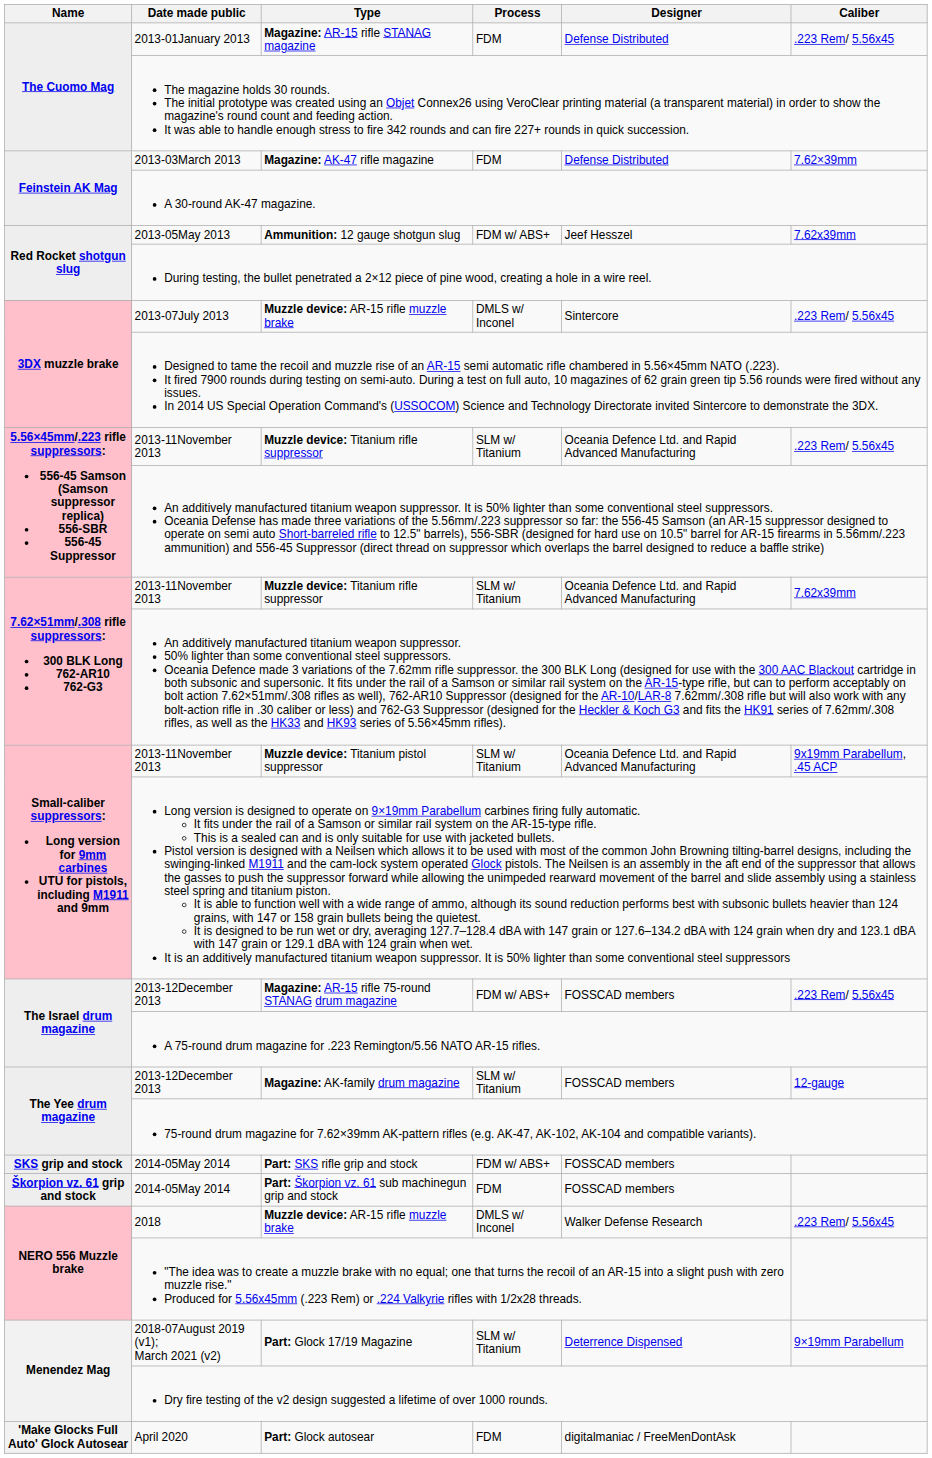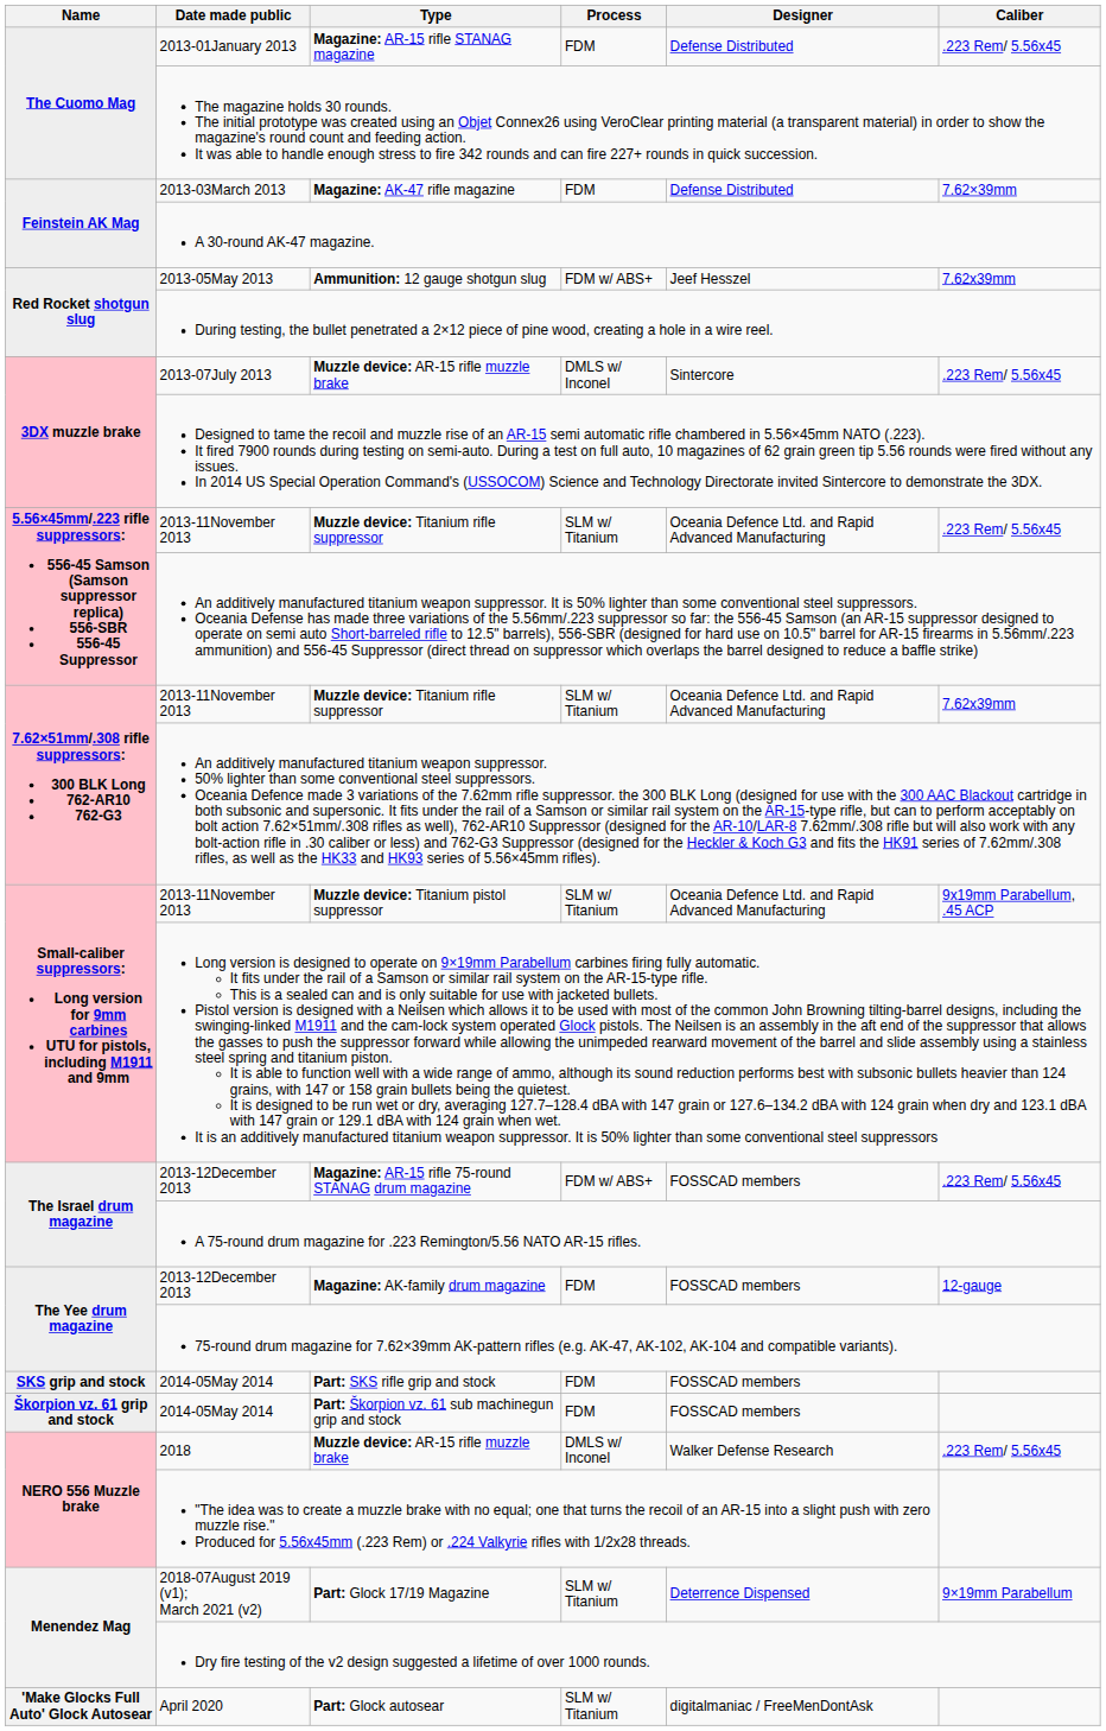 <table class="wikitable sortable" style="text-align: left;">
 <tr>
 <th>Name</th>
 <th>Date made public</th>
 <th>Type</th>
 <th>Process</th>
 <th>Designer</th>
 <th>Caliber</th>
 </tr>
 <tr>
 <th rowspan="2" style="background: #EEEEEE;"><a href='#'>The Cuomo Mag</a></th>
 <td><span>2013-01</span>January 2013</td>
 <td><strong>Magazine:</strong> <a href='#'>AR-15</a> rifle <a href='#'>STANAG magazine</a></td>
 <td>FDM</td>
 <td><a href='#'>Defense Distributed</a></td>
 <td><a href='#'>.223 Rem</a>/ <a href='#'>5.56x45</a></td>
 </tr>
 <tr>
 <td colspan="5"><br><ul><li>The magazine holds 30 rounds.</li><li>The initial prototype was created using an <a href='#'>Objet</a> Connex26 using VeroClear printing material (a transparent material) in order to show the magazine's round count and feeding action.</li><li>It was able to handle enough stress to fire 342 rounds and can fire 227+ rounds in quick succession.</li></ul></td>
 </tr>
 <tr>
 <th rowspan="2" style="background: #EEEEEE;"><a href='#'>Feinstein AK Mag</a></th>
 <td><span>2013-03</span>March 2013</td>
 <td><strong>Magazine:</strong> <a href='#'>AK-47</a> rifle magazine</td>
 <td>FDM</td>
 <td><a href='#'>Defense Distributed</a></td>
 <td><a href='#'>7.62×39mm</a></td>
 </tr>
 <tr>
 <td colspan="5"><br><ul><li>A 30-round AK-47 magazine.</li></ul></td>
 </tr>
 <tr>
 <th rowspan="2" style="background: #EEEEEE;">Red Rocket <a href='#'>shotgun slug</a></th>
 <td><span>2013-05</span>May 2013</td>
 <td><strong>Ammunition:</strong> 12 gauge shotgun slug</td>
 <td>FDM w/ ABS+</td>
 <td>Jeef Hesszel</td>
 <td><a href='#'>7.62x39mm</a></td>
 </tr>
 <tr>
 <td colspan="5"><br><ul><li>During testing, the bullet penetrated a 2×12 piece of pine wood, creating a hole in a wire reel.</li></ul></td>
 </tr>
 <tr>
 <th rowspan="2" style="background: pink;"><a href='#'>3DX</a> muzzle brake</th>
 <td><span>2013-07</span>July 2013</td>
 <td><strong>Muzzle device:</strong> AR-15 rifle <a href='#'>muzzle brake</a></td>
 <td>DMLS w/ Inconel</td>
 <td>Sintercore</td>
 <td><a href='#'>.223 Rem</a>/ <a href='#'>5.56x45</a></td>
 </tr>
 <tr>
 <td colspan="5"><br><ul><li>Designed to tame the recoil and muzzle rise of an <a href='#'>AR-15</a> semi automatic rifle chambered in 5.56×45mm NATO (.223).</li><li>It fired 7900 rounds during testing on semi-auto. During a test on full auto, 10 magazines of 62 grain green tip 5.56 rounds were fired without any issues.</li><li>In 2014 US Special Operation Command's (<a href='#'>USSOCOM</a>) Science and Technology Directorate invited Sintercore to demonstrate the 3DX.</li></ul></td>
 </tr>
 <tr>
 <th rowspan="2" style="background: pink"><a href='#'>5.56×45mm</a>/<a href='#'>.223</a> rifle <a href='#'>suppressors</a>:<br><ul><li>556-45 Samson (Samson suppressor replica)</li><li>556-SBR</li><li>556-45 Suppressor</li></ul></th>
 <td><span>2013-11</span>November 2013</td>
 <td><strong>Muzzle device:</strong> Titanium rifle <a href='#'>suppressor</a></td>
 <td>SLM w/ Titanium</td>
 <td>Oceania Defence Ltd. and Rapid Advanced Manufacturing</td>
 <td><a href='#'>.223 Rem</a>/ <a href='#'>5.56x45</a></td>
 </tr>
 <tr>
 <td colspan="5"><br><ul><li>An additively manufactured titanium weapon suppressor. It is 50% lighter than some conventional steel suppressors.</li><li>Oceania Defense has made three variations of the 5.56mm/.223 suppressor so far: the 556-45 Samson (an AR-15 suppressor designed to operate on semi auto <a href='#'>Short-barreled rifle</a> to 12.5" barrels), 556-SBR (designed for hard use on 10.5" barrel for AR-15 firearms in 5.56mm/.223 ammunition) and 556-45 Suppressor (direct thread on suppressor which overlaps the barrel designed to reduce a baffle strike)</li></ul></td>
 </tr>
 <tr>
 <th rowspan="2" style="background: pink"><a href='#'>7.62×51mm</a>/<a href='#'>.308</a> rifle <a href='#'>suppressors</a>:<br><ul><li>300 BLK Long</li><li>762-AR10</li><li>762-G3</li></ul></th>
 <td><span>2013-11</span>November 2013</td>
 <td><strong>Muzzle device:</strong> Titanium rifle suppressor</td>
 <td>SLM w/ Titanium</td>
 <td>Oceania Defence Ltd. and Rapid Advanced Manufacturing</td>
 <td><a href='#'>7.62x39mm</a></td>
 </tr>
 <tr>
 <td colspan="5"><br><ul><li>An additively manufactured titanium weapon suppressor.</li><li>50% lighter than some conventional steel suppressors.</li><li>Oceania Defence made 3 variations of the 7.62mm rifle suppressor. the 300 BLK Long (designed for use with the <a href='#'>300 AAC Blackout</a> cartridge in both subsonic and supersonic. It fits under the rail of a Samson or similar rail system on the <a href='#'>AR-15</a>-type rifle, but can to perform acceptably on bolt action 7.62×51mm/.308 rifles as well), 762-AR10 Suppressor (designed for the <a href='#'>AR-10</a>/<a href='#'>LAR-8</a> 7.62mm/.308 rifle but will also work with any bolt-action rifle in .30 caliber or less) and 762-G3 Suppressor (designed for the <a href='#'>Heckler & Koch G3</a> and fits the <a href='#'>HK91</a> series of 7.62mm/.308 rifles, as well as the <a href='#'>HK33</a> and <a href='#'>HK93</a> series of 5.56×45mm rifles).</li></ul></td>
 </tr>
 <tr>
 <th rowspan="2" style="background: pink">Small-caliber <a href='#'>suppressors</a>:<br><ul><li>Long version for <a href='#'>9mm</a> <a href='#'>carbines</a></li><li>UTU for pistols, including <a href='#'>M1911</a> and 9mm</li></ul></th>
 <td><span>2013-11</span>November 2013</td>
 <td><strong>Muzzle device:</strong> Titanium pistol suppressor</td>
 <td>SLM w/ Titanium</td>
 <td>Oceania Defence Ltd. and Rapid Advanced Manufacturing</td>
 <td><a href='#'>9x19mm Parabellum</a>, <a href='#'>.45 ACP</a></td>
 </tr>
 <tr>
 <td colspan="5"><br><ul><li>Long version is designed to operate on <a href='#'>9×19mm Parabellum</a> carbines firing fully automatic.<ul><li>It fits under the rail of a Samson or similar rail system on the AR-15-type rifle.</li><li>This is a sealed can and is only suitable for use with jacketed bullets.</li></ul></li><li>Pistol version is designed with a Neilsen which allows it to be used with most of the common John Browning tilting-barrel designs, including the swinging-linked <a href='#'>M1911</a> and the cam-lock system operated <a href='#'>Glock</a> pistols. The Neilsen is an assembly in the aft end of the suppressor that allows the gasses to push the suppressor forward while allowing the unimpeded rearward movement of the barrel and slide assembly using a stainless steel spring and titanium piston.<ul><li>It is able to function well with a wide range of ammo, although its sound reduction performs best with subsonic bullets heavier than 124 grains, with 147 or 158 grain bullets being the quietest.</li><li>It is designed to be run wet or dry, averaging 127.7–128.4 dBA with 147 grain or 127.6–134.2 dBA with 124 grain when dry and 123.1 dBA with 147 grain or 129.1 dBA with 124 grain when wet.</li></ul></li><li>It is an additively manufactured titanium weapon suppressor. It is 50% lighter than some conventional steel suppressors</li></ul></td>
 </tr>
 <tr>
 <th rowspan="2" style="background: #EEEEEE;">The Israel <a href='#'>drum magazine</a></th>
 <td><span>2013-12</span>December 2013</td>
 <td><strong>Magazine:</strong> <a href='#'>AR-15</a> rifle 75-round <a href='#'>STANAG</a> <a href='#'>drum magazine</a></td>
 <td>FDM w/ ABS+</td>
 <td>FOSSCAD members</td>
 <td><a href='#'>.223 Rem</a>/ <a href='#'>5.56x45</a></td>
 </tr>
 <tr>
 <td colspan="5"><br><ul><li>A 75-round drum magazine for .223 Remington/5.56 NATO AR-15 rifles.</li></ul></td>
 </tr>
 <tr>
 <th rowspan="2" style="background: #EEEEEE;">The Yee <a href='#'>drum magazine</a></th>
 <td><span>2013-12</span>December 2013</td>
 <td><strong>Magazine:</strong> AK-family  <a href='#'>drum magazine</a></td>
-<td>SLM w/ Titanium</td>
+<td>FDM</td>
 <td>FOSSCAD members</td>
 <td><a href='#'>12-gauge</a></td>
 </tr>
 <tr>
 <td colspan="5"><br><ul><li>75-round drum magazine for 7.62×39mm AK-pattern rifles (e.g. AK-47, AK-102, AK-104 and compatible variants).</li></ul></td>
 </tr>
 <tr>
 <th style="background: #EEEEEE;"><a href='#'>SKS</a> grip and stock</th>
 <td><span>2014-05</span>May 2014</td>
 <td><strong>Part:</strong> <a href='#'>SKS</a> rifle grip and stock</td>
-<td>FDM w/ ABS+</td>
+<td>FDM</td>
 <td>FOSSCAD members</td>
 <td></td>
 </tr>
 <tr>
 <th style="background: #EEEEEE;"><a href='#'>Škorpion vz. 61</a> grip and stock</th>
 <td><span>2014-05</span>May 2014</td>
 <td><strong>Part:</strong> <a href='#'>Škorpion vz. 61</a> sub machinegun grip and stock</td>
 <td>FDM</td>
 <td>FOSSCAD members</td>
 <td></td>
 </tr>
 <tr>
 <th rowspan="2" style="background: pink;">NERO 556 Muzzle brake</th>
 <td>2018</td>
 <td><strong>Muzzle device:</strong> AR-15 rifle <a href='#'>muzzle brake</a></td>
 <td>DMLS w/ Inconel</td>
 <td>Walker Defense Research</td>
 <td><a href='#'>.223 Rem</a>/ <a href='#'>5.56x45</a></td>
 </tr>
 <tr>
 <td colspan="4"><br><ul><li>"The idea was to create a muzzle brake with no equal; one that turns the recoil of an AR-15 into a slight push with zero muzzle rise."</li><li>Produced for <a href='#'>5.56x45mm</a> (.223 Rem) or <a href='#'>.224 Valkyrie</a> rifles with 1/2x28 threads.</li></ul></td>
 <td></td>
 </tr>
 <tr>
 <th rowspan="2">Menendez Mag</th>
 <td><span>2018-07</span>August 2019 (v1);<br>March 2021 (v2)</td>
 <td><strong>Part:</strong> Glock 17/19 Magazine</td>
 <td>SLM w/ Titanium</td>
 <td><a href='#'>Deterrence Dispensed</a></td>
 <td><a href='#'>9×19mm Parabellum</a></td>
 </tr>
 <tr>
 <td colspan="5"><br><ul><li>Dry fire testing of the v2 design suggested a lifetime of over 1000 rounds.</li></ul></td>
 </tr>
 <tr>
 <th><strong>'Make Glocks Full Auto' Glock Autosear</strong></th>
 <td>April 2020</td>
 <td><strong>Part:</strong> Glock autosear</td>
-<td>FDM</td>
+<td>SLM w/ Titanium</td>
 <td>digitalmaniac / FreeMenDontAsk</td>
 <td></td>
 </tr>
 </table>
